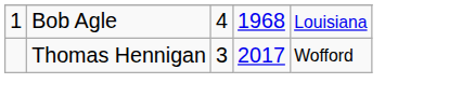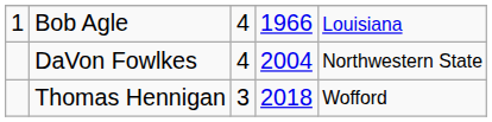 <table class="wikitable">
 <tr>
 </tr>
 <tr>
 <td>1</td>
 <td>Bob Agle</td>
 <td>4</td>
-<td><a href='#'>1968</a></td>
+<td><a href='#'>1966</a></td>
 <td style="font-size:80%;"><a href='#'>Louisiana</a></td>
+</tr>
+<tr>
+<td></td>
+<td>DaVon Fowlkes</td>
+<td>4</td>
+<td><a href='#'>2004</a></td>
+<td style="font-size:80%;">Northwestern State</td>
 </tr>
 <tr>
 <td></td>
 <td>Thomas Hennigan</td>
 <td>3</td>
-<td><a href='#'>2017</a></td>
+<td><a href='#'>2018</a></td>
 <td style="font-size:80%;">Wofford</td>
 </tr>
 </table>
